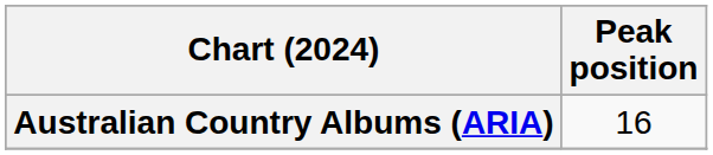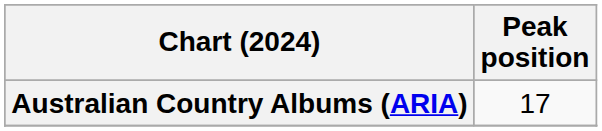 <table class="wikitable sortable plainrowheaders" style="text-align:center">
 <tr>
 <th scope="col">Chart (2024)</th>
 <th scope="col">Peak<br>position</th>
 </tr>
 <tr>
 <th scope="row">Australian Country Albums (<a href='#'>ARIA</a>)</th>
-<td>16</td>
+<td>17</td>
 </tr>
 <tr>
 </tr>
 <tr>
 </tr>
 <tr>
 </tr>
 <tr>
 </tr>
 <tr>
 </tr>
 </table>
